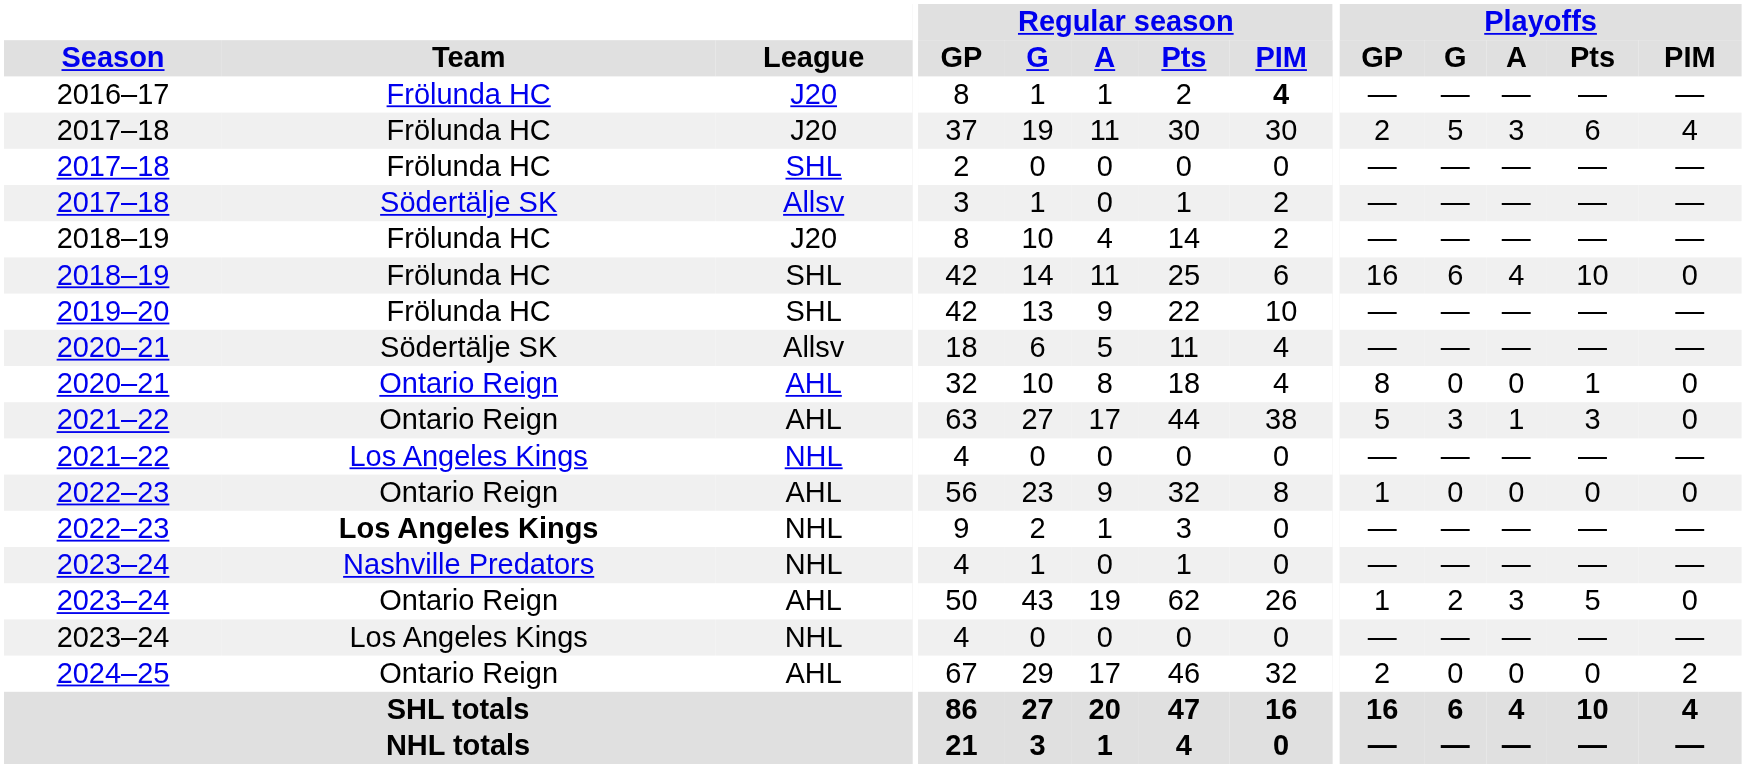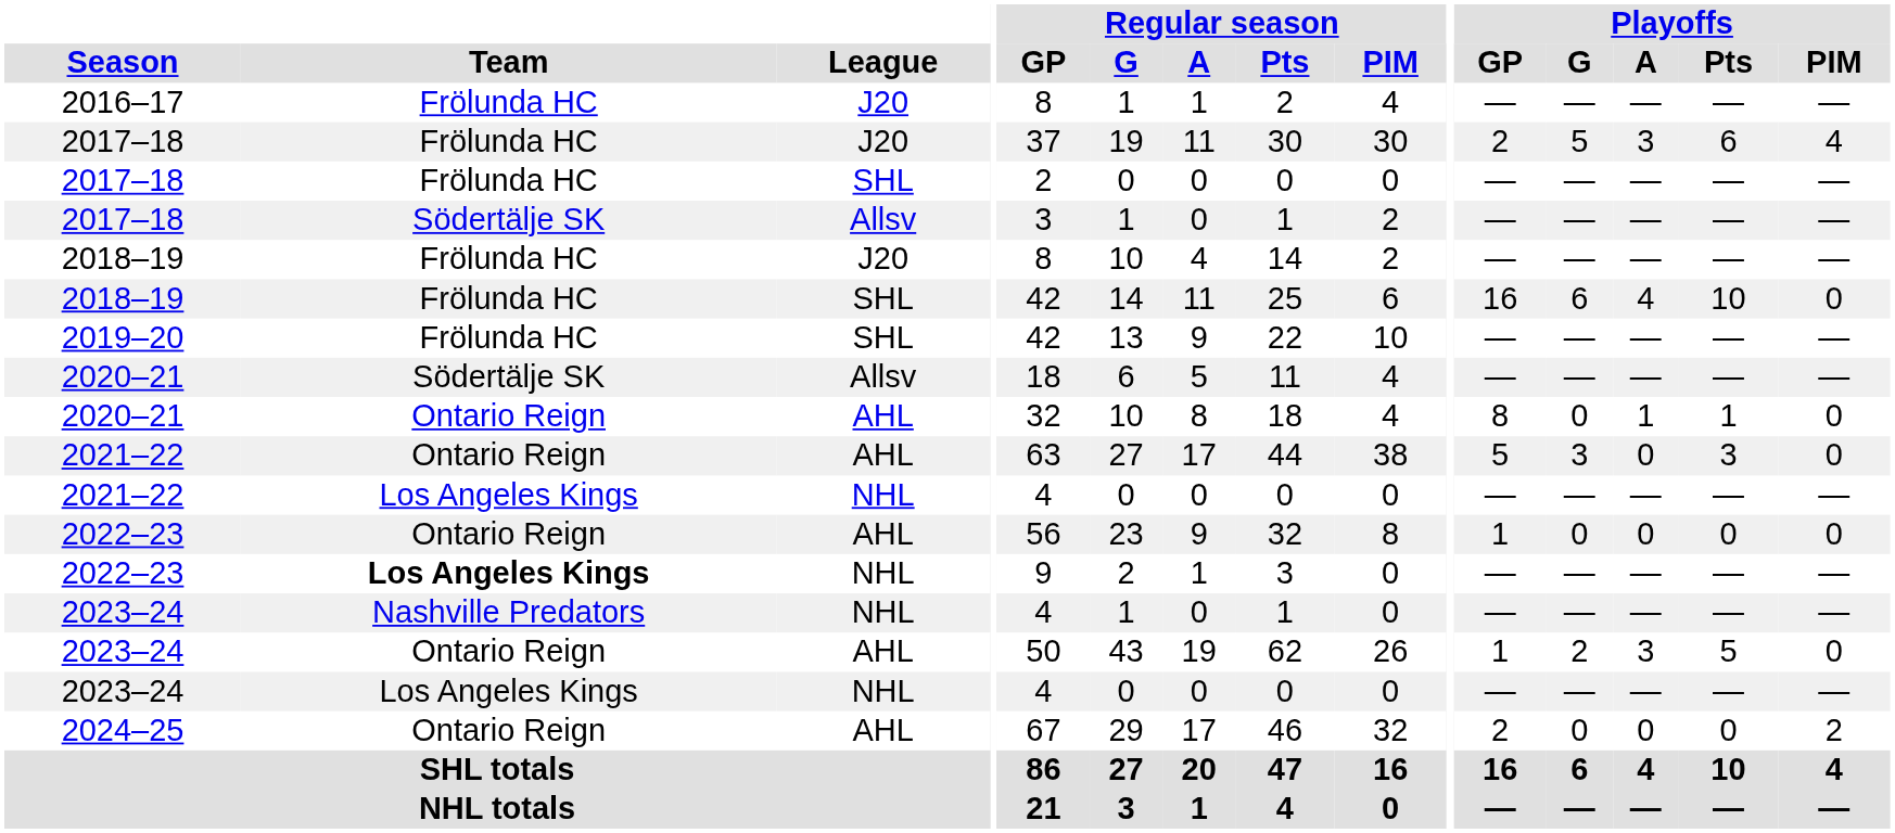 <table border="0" cellpadding="1" cellspacing="0" style="text-align:center; width:60em">
 <tr bgcolor="#e0e0e0">
 <th colspan="3" bgcolor="#ffffff"></th>
 <th rowspan="99" bgcolor="#ffffff"></th>
 <th colspan="5"><a href='#'>Regular season</a></th>
 <th rowspan="99" bgcolor="#ffffff"></th>
 <th colspan="5"><a href='#'>Playoffs</a></th>
 </tr>
 <tr bgcolor="#e0e0e0">
 <th><a href='#'>Season</a></th>
 <th>Team</th>
 <th>League</th>
 <th>GP</th>
 <th><a href='#'>G</a></th>
 <th><a href='#'>A</a></th>
 <th><a href='#'>Pts</a></th>
 <th><a href='#'>PIM</a></th>
 <th>GP</th>
 <th>G</th>
 <th>A</th>
 <th>Pts</th>
 <th>PIM</th>
 </tr>
 <tr>
 <td>2016–17</td>
 <td><a href='#'>Frölunda HC</a></td>
 <td><a href='#'>J20</a></td>
 <td>8</td>
 <td>1</td>
 <td>1</td>
 <td>2</td>
-<td><strong>4</strong></td>
+<td>4</td>
 <td>—</td>
 <td>—</td>
 <td>—</td>
 <td>—</td>
 <td>—</td>
 </tr>
 <tr bgcolor="#f0f0f0">
 <td>2017–18</td>
 <td>Frölunda HC</td>
 <td>J20</td>
 <td>37</td>
 <td>19</td>
 <td>11</td>
 <td>30</td>
 <td>30</td>
 <td>2</td>
 <td>5</td>
 <td>3</td>
 <td>6</td>
 <td>4</td>
 </tr>
 <tr>
 <td><a href='#'>2017–18</a></td>
 <td>Frölunda HC</td>
 <td><a href='#'>SHL</a></td>
 <td>2</td>
 <td>0</td>
 <td>0</td>
 <td>0</td>
 <td>0</td>
 <td>—</td>
 <td>—</td>
 <td>—</td>
 <td>—</td>
 <td>—</td>
 </tr>
 <tr bgcolor="#f0f0f0">
 <td><a href='#'>2017–18</a></td>
 <td><a href='#'>Södertälje SK</a></td>
 <td><a href='#'>Allsv</a></td>
 <td>3</td>
 <td>1</td>
 <td>0</td>
 <td>1</td>
 <td>2</td>
 <td>—</td>
 <td>—</td>
 <td>—</td>
 <td>—</td>
 <td>—</td>
 </tr>
 <tr>
 <td>2018–19</td>
 <td>Frölunda HC</td>
 <td>J20</td>
 <td>8</td>
 <td>10</td>
 <td>4</td>
 <td>14</td>
 <td>2</td>
 <td>—</td>
 <td>—</td>
 <td>—</td>
 <td>—</td>
 <td>—</td>
 </tr>
 <tr bgcolor="#f0f0f0">
 <td><a href='#'>2018–19</a></td>
 <td>Frölunda HC</td>
 <td>SHL</td>
 <td>42</td>
 <td>14</td>
 <td>11</td>
 <td>25</td>
 <td>6</td>
 <td>16</td>
 <td>6</td>
 <td>4</td>
 <td>10</td>
 <td>0</td>
 </tr>
 <tr>
 <td><a href='#'>2019–20</a></td>
 <td>Frölunda HC</td>
 <td>SHL</td>
 <td>42</td>
 <td>13</td>
 <td>9</td>
 <td>22</td>
 <td>10</td>
 <td>—</td>
 <td>—</td>
 <td>—</td>
 <td>—</td>
 <td>—</td>
 </tr>
 <tr bgcolor="#f0f0f0">
 <td><a href='#'>2020–21</a></td>
 <td>Södertälje SK</td>
 <td>Allsv</td>
 <td>18</td>
 <td>6</td>
 <td>5</td>
 <td>11</td>
 <td>4</td>
 <td>—</td>
 <td>—</td>
 <td>—</td>
 <td>—</td>
 <td>—</td>
 </tr>
 <tr>
 <td><a href='#'>2020–21</a></td>
 <td><a href='#'>Ontario Reign</a></td>
 <td><a href='#'>AHL</a></td>
 <td>32</td>
 <td>10</td>
 <td>8</td>
 <td>18</td>
 <td>4</td>
 <td>8</td>
 <td>0</td>
-<td>0</td>
+<td>1</td>
 <td>1</td>
 <td>0</td>
 </tr>
 <tr bgcolor="#f0f0f0">
 <td><a href='#'>2021–22</a></td>
 <td>Ontario Reign</td>
 <td>AHL</td>
 <td>63</td>
 <td>27</td>
 <td>17</td>
 <td>44</td>
 <td>38</td>
 <td>5</td>
 <td>3</td>
-<td>1</td>
+<td>0</td>
 <td>3</td>
 <td>0</td>
 </tr>
 <tr>
 <td><a href='#'>2021–22</a></td>
 <td><a href='#'>Los Angeles Kings</a></td>
 <td><a href='#'>NHL</a></td>
 <td>4</td>
 <td>0</td>
 <td>0</td>
 <td>0</td>
 <td>0</td>
 <td>—</td>
 <td>—</td>
 <td>—</td>
 <td>—</td>
 <td>—</td>
 </tr>
 <tr bgcolor="#f0f0f0">
 <td><a href='#'>2022–23</a></td>
 <td>Ontario Reign</td>
 <td>AHL</td>
 <td>56</td>
 <td>23</td>
 <td>9</td>
 <td>32</td>
 <td>8</td>
 <td>1</td>
 <td>0</td>
 <td>0</td>
 <td>0</td>
 <td>0</td>
 </tr>
 <tr>
 <td><a href='#'>2022–23</a></td>
 <td><strong>Los Angeles Kings</strong></td>
 <td>NHL</td>
 <td>9</td>
 <td>2</td>
 <td>1</td>
 <td>3</td>
 <td>0</td>
 <td>—</td>
 <td>—</td>
 <td>—</td>
 <td>—</td>
 <td>—</td>
 </tr>
 <tr bgcolor="#f0f0f0">
 <td><a href='#'>2023–24</a></td>
 <td><a href='#'>Nashville Predators</a></td>
 <td>NHL</td>
 <td>4</td>
 <td>1</td>
 <td>0</td>
 <td>1</td>
 <td>0</td>
 <td>—</td>
 <td>—</td>
 <td>—</td>
 <td>—</td>
 <td>—</td>
 </tr>
 <tr>
 <td><a href='#'>2023–24</a></td>
 <td>Ontario Reign</td>
 <td>AHL</td>
 <td>50</td>
 <td>43</td>
 <td>19</td>
 <td>62</td>
 <td>26</td>
 <td>1</td>
 <td>2</td>
 <td>3</td>
 <td>5</td>
 <td>0</td>
 </tr>
 <tr bgcolor="#f0f0f0">
 <td>2023–24</td>
 <td>Los Angeles Kings</td>
 <td>NHL</td>
 <td>4</td>
 <td>0</td>
 <td>0</td>
 <td>0</td>
 <td>0</td>
 <td>—</td>
 <td>—</td>
 <td>—</td>
 <td>—</td>
 <td>—</td>
 </tr>
 <tr>
 <td><a href='#'>2024–25</a></td>
 <td>Ontario Reign</td>
 <td>AHL</td>
 <td>67</td>
 <td>29</td>
 <td>17</td>
 <td>46</td>
 <td>32</td>
 <td>2</td>
 <td>0</td>
 <td>0</td>
 <td>0</td>
 <td>2</td>
 </tr>
 <tr bgcolor="#e0e0e0">
 <th colspan="3">SHL totals</th>
 <th>86</th>
 <th>27</th>
 <th>20</th>
 <th>47</th>
 <th>16</th>
 <th>16</th>
 <th>6</th>
 <th>4</th>
 <th>10</th>
 <th>4</th>
 </tr>
 <tr bgcolor="#e0e0e0">
 <th colspan="3">NHL totals</th>
 <th>21</th>
 <th>3</th>
 <th>1</th>
 <th>4</th>
 <th>0</th>
 <th>—</th>
 <th>—</th>
 <th>—</th>
 <th>—</th>
 <th>—</th>
 </tr>
 </table>
